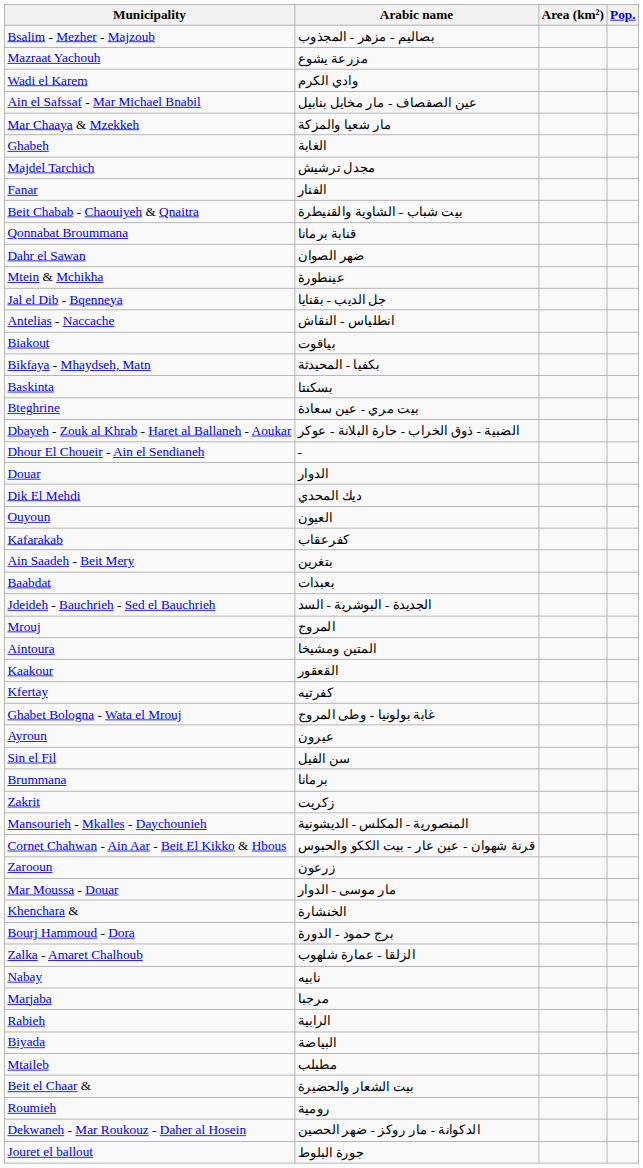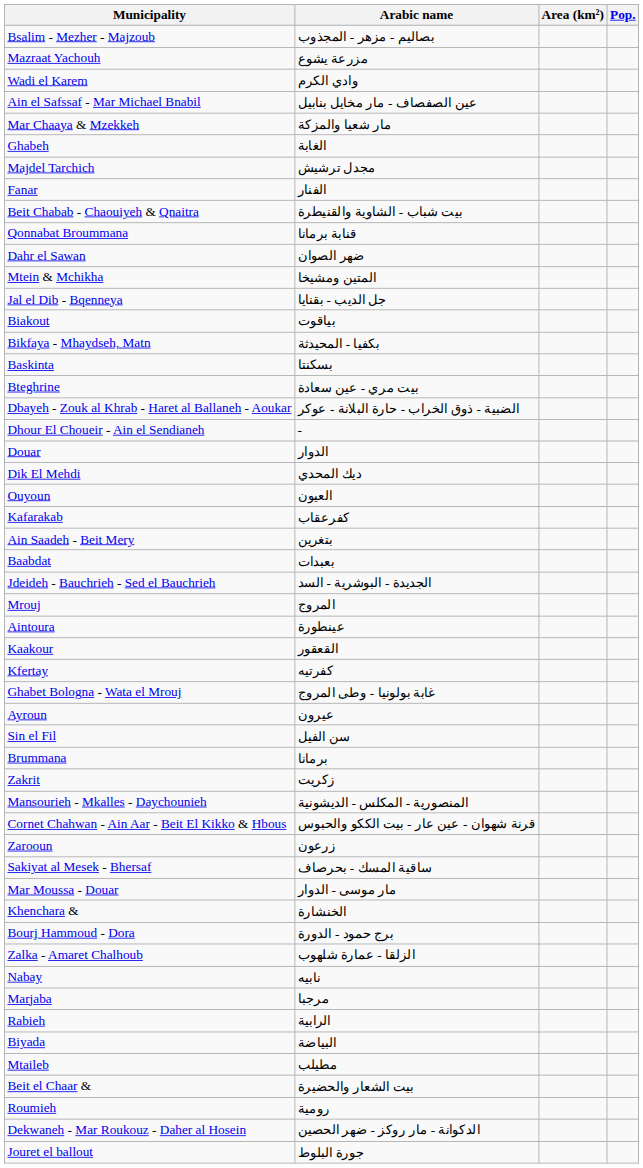 <table class="wikitable">
 <tr bgcolor=#cccccc>
 <th>Municipality</th>
 <th>Arabic name</th>
 <th>Area (km²)</th>
 <th><a href='#'>Pop.</a></th>
 </tr>
 <tr>
 <td><a href='#'>Bsalim</a> - <a href='#'>Mezher</a> - <a href='#'>Majzoub</a></td>
 <td>بصاليم - مزهر - المجذوب</td>
 <td></td>
 <td></td>
 </tr>
 <tr ain el zeitouni>
 <td><a href='#'>Mazraat Yachouh</a></td>
 <td>مزرعة يشوع</td>
 <td></td>
 <td></td>
 </tr>
 <tr>
 <td><a href='#'>Wadi el Karem</a></td>
 <td>وادي الكرم</td>
 <td></td>
 <td></td>
 </tr>
 <tr>
 <td><a href='#'>Ain el Safssaf</a> - <a href='#'>Mar Michael Bnabil</a></td>
 <td>عين الصفصاف - مار مخايل بنابيل</td>
 <td></td>
 <td></td>
 </tr>
 <tr>
 <td><a href='#'>Mar Chaaya</a> & <a href='#'>Mzekkeh</a></td>
 <td>مار شعيا والمزكة</td>
 <td></td>
 <td></td>
 </tr>
 <tr>
 <td><a href='#'>Ghabeh</a></td>
 <td>الغابة</td>
 <td></td>
 <td></td>
 </tr>
 <tr>
 <td><a href='#'>Majdel Tarchich</a></td>
 <td>مجدل ترشيش</td>
 <td></td>
 <td></td>
 </tr>
 <tr>
 <td><a href='#'>Fanar</a></td>
 <td>الفنار</td>
 <td></td>
 <td></td>
 </tr>
 <tr>
 <td><a href='#'>Beit Chabab</a> - <a href='#'>Chaouiyeh</a> & <a href='#'>Qnaitra</a></td>
 <td>بيت شباب - الشاوية والقنيطرة</td>
 <td></td>
 <td></td>
 </tr>
 <tr>
 <td><a href='#'>Qonnabat Broummana</a></td>
 <td>قنابة برمانا</td>
 <td></td>
 <td></td>
 </tr>
 <tr>
 <td><a href='#'>Dahr el Sawan</a></td>
 <td>ضهر الصوان</td>
 <td></td>
 <td></td>
 </tr>
 <tr>
 <td><a href='#'>Mtein</a> & <a href='#'>Mchikha</a></td>
-<td>عينطورة</td>
+<td>المتين ومشيخا</td>
 <td></td>
 <td></td>
 </tr>
 <tr>
 <td><a href='#'>Jal el Dib</a> - <a href='#'>Bqenneya</a></td>
 <td>جل الديب - بقنايا</td>
-<td></td>
-<td></td>
-</tr>
-<tr>
-<td><a href='#'>Antelias</a> - <a href='#'>Naccache</a></td>
-<td>انطلياس - النقاش</td>
 <td></td>
 <td></td>
 </tr>
 <tr>
 <td><a href='#'>Biakout</a></td>
 <td>بياقوت</td>
 <td></td>
 <td></td>
 </tr>
 <tr>
 <td><a href='#'>Bikfaya</a> - <a href='#'>Mhaydseh, Matn</a></td>
 <td>بكفيا - المحيدثة</td>
 <td></td>
 <td></td>
 </tr>
 <tr>
 <td><a href='#'>Baskinta</a></td>
 <td>بسكنتا</td>
 <td></td>
 <td></td>
 </tr>
 <tr>
 <td><a href='#'>Bteghrine</a></td>
 <td>بيت مري - عين سعادة</td>
 <td></td>
 <td></td>
 </tr>
 <tr>
 <td><a href='#'>Dbayeh</a> - <a href='#'>Zouk al Khrab</a> - <a href='#'>Haret al Ballaneh</a> - <a href='#'>Aoukar</a></td>
 <td>الضبية - ذوق الخراب - حارة البلانة - عوكر</td>
 <td></td>
 <td></td>
 </tr>
 <tr>
 <td><a href='#'>Dhour El Choueir</a> - <a href='#'>Ain el Sendianeh</a></td>
 <td> - </td>
 <td></td>
 <td></td>
 </tr>
 <tr>
 <td><a href='#'>Douar</a></td>
 <td>الدوار</td>
 <td></td>
 <td></td>
 </tr>
 <tr>
 <td><a href='#'>Dik El Mehdi</a></td>
 <td>ديك المحدي</td>
 <td></td>
 <td></td>
 </tr>
 <tr>
 <td><a href='#'>Ouyoun</a></td>
 <td>العيون</td>
 <td></td>
 <td></td>
 </tr>
 <tr>
 <td><a href='#'>Kafarakab</a></td>
 <td>كفرعقاب</td>
 <td></td>
 <td></td>
 </tr>
 <tr>
 <td><a href='#'>Ain Saadeh</a> - <a href='#'>Beit Mery</a></td>
 <td>بتغرين</td>
 <td></td>
 <td></td>
 </tr>
 <tr>
 <td><a href='#'>Baabdat</a></td>
 <td>بعبدات</td>
 <td></td>
 <td></td>
 </tr>
 <tr>
 <td><a href='#'>Jdeideh</a> - <a href='#'>Bauchrieh</a> - <a href='#'>Sed el Bauchrieh</a></td>
 <td>الجديدة - البوشرية - السد</td>
 <td></td>
 <td></td>
 </tr>
 <tr>
 <td><a href='#'>Mrouj</a></td>
 <td>المروج</td>
 <td></td>
 <td></td>
 </tr>
 <tr>
 <td><a href='#'>Aintoura</a></td>
-<td>المتين ومشيخا</td>
+<td>عينطورة</td>
 <td></td>
 <td></td>
 </tr>
 <tr>
 <td><a href='#'>Kaakour</a></td>
 <td>القعقور</td>
 <td></td>
 <td></td>
 </tr>
 <tr>
 <td><a href='#'>Kfertay</a></td>
 <td>كفرتيه</td>
 <td></td>
 <td></td>
 </tr>
 <tr>
 <td><a href='#'>Ghabet Bologna</a> - <a href='#'>Wata el Mrouj</a></td>
 <td>غابة بولونيا - وطى المروج</td>
 <td></td>
 <td></td>
 </tr>
 <tr>
 <td><a href='#'>Ayroun</a></td>
 <td>عيرون</td>
 <td></td>
 <td></td>
 </tr>
 <tr>
 <td><a href='#'>Sin el Fil</a></td>
 <td>سن الفيل</td>
 <td></td>
 <td></td>
 </tr>
 <tr>
 <td><a href='#'>Brummana</a></td>
 <td>برمانا</td>
 <td></td>
 <td></td>
 </tr>
 <tr>
 <td><a href='#'>Zakrit</a></td>
 <td>زكريت</td>
 <td></td>
 <td></td>
 </tr>
 <tr>
 <td><a href='#'>Mansourieh</a> - <a href='#'>Mkalles</a> - <a href='#'>Daychounieh</a></td>
 <td>المنصورية - المكلس - الديشونية</td>
 <td></td>
 <td></td>
 </tr>
 <tr>
 <td><a href='#'>Cornet Chahwan</a> - <a href='#'>Ain Aar</a> - <a href='#'>Beit El Kikko</a> & <a href='#'>Hbous</a></td>
 <td>قرنة شهوان - عين عار - بيت الككو والحبوس</td>
 <td></td>
 <td></td>
 </tr>
 <tr>
 <td><a href='#'>Zarooun</a></td>
 <td>زرعون</td>
+<td></td>
+<td></td>
+</tr>
+<tr>
+<td><a href='#'>Sakiyat al Mesek</a> - <a href='#'>Bhersaf</a></td>
+<td>ساقية المسك - بحرصاف</td>
 <td></td>
 <td></td>
 </tr>
 <tr>
 <td><a href='#'>Mar Moussa</a> - <a href='#'>Douar</a></td>
 <td>مار موسى -  الدوار</td>
 <td></td>
 <td></td>
 </tr>
 <tr>
 <td><a href='#'>Khenchara</a> & </td>
 <td>الخنشارة </td>
 <td></td>
 <td></td>
 </tr>
 <tr>
 <td><a href='#'>Bourj Hammoud</a> - <a href='#'>Dora</a></td>
 <td>برج حمود -  الدورة</td>
 <td></td>
 <td></td>
 </tr>
 <tr>
 <td><a href='#'>Zalka</a> - <a href='#'>Amaret Chalhoub</a></td>
 <td>الزلقا - عمارة شلهوب</td>
 <td></td>
 <td></td>
 </tr>
 <tr>
 <td><a href='#'>Nabay</a></td>
 <td>نابيه</td>
 <td></td>
 <td></td>
 </tr>
 <tr>
 <td><a href='#'>Marjaba</a></td>
 <td>مرجبا</td>
 <td></td>
 <td></td>
 </tr>
 <tr>
 <td><a href='#'>Rabieh</a></td>
 <td>الرابية</td>
 <td></td>
 <td></td>
 </tr>
 <tr>
 <td><a href='#'>Biyada</a></td>
 <td>البياضة</td>
 <td></td>
 <td></td>
 </tr>
 <tr>
 <td><a href='#'>Mtaileb</a></td>
 <td>مطيلب</td>
 <td></td>
 <td></td>
 </tr>
 <tr>
 <td><a href='#'>Beit el Chaar</a> & </td>
 <td>بيت الشعار والحضيرة</td>
 <td></td>
 <td></td>
 </tr>
 <tr>
 <td><a href='#'>Roumieh</a></td>
 <td>رومية</td>
 <td></td>
 <td></td>
 </tr>
 <tr>
 <td><a href='#'>Dekwaneh</a> - <a href='#'>Mar Roukouz</a> - <a href='#'>Daher al Hosein</a></td>
 <td>الدكوانة - مار روكز - ضهر الحصين</td>
 <td></td>
 <td></td>
 </tr>
 <tr>
 <td><a href='#'>Jouret el ballout</a></td>
 <td>جورة البلوط</td>
 <td></td>
 <td></td>
 </tr>
 </table>
